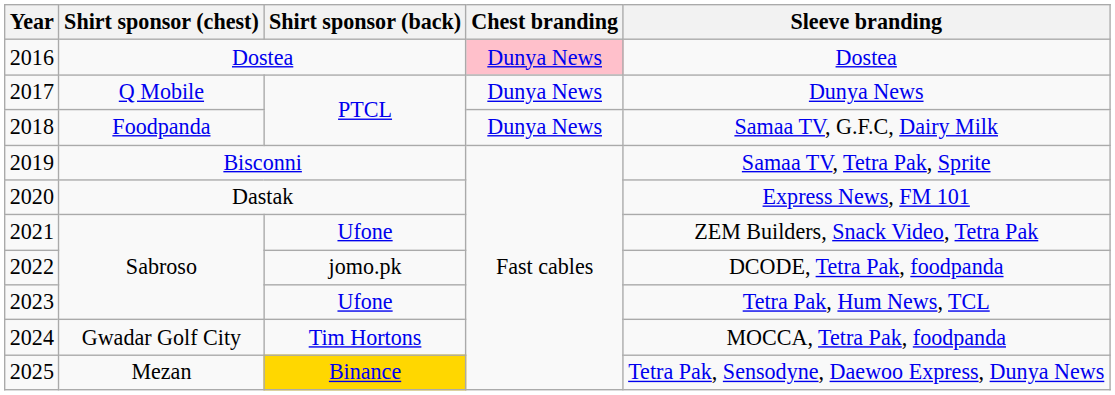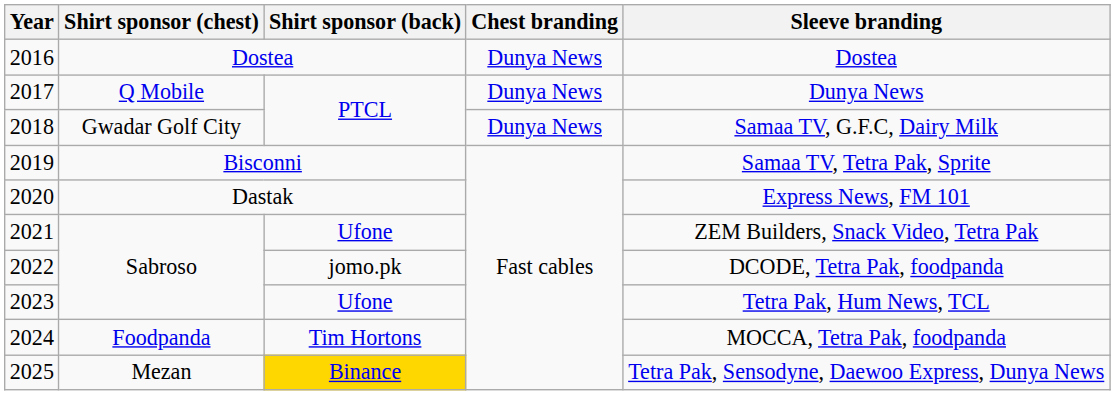 <table class="wikitable" style="text-align: center;">
 <tr>
 <th>Year</th>
 <th>Shirt sponsor (chest)</th>
 <th>Shirt sponsor (back)</th>
 <th>Chest branding</th>
 <th>Sleeve branding</th>
 </tr>
 <tr>
 <td>2016</td>
 <td colspan="2"><a href='#'>Dostea</a></td>
-<td style="background: pink;"><a href='#'>Dunya News</a></td>
+<td><a href='#'>Dunya News</a></td>
 <td><a href='#'>Dostea</a></td>
 </tr>
 <tr>
 <td>2017</td>
 <td><a href='#'>Q Mobile</a></td>
 <td rowspan="2"><a href='#'>PTCL</a></td>
 <td><a href='#'>Dunya News</a></td>
 <td><a href='#'>Dunya News</a></td>
 </tr>
 <tr>
 <td>2018</td>
-<td><a href='#'>Foodpanda</a></td>
+<td>Gwadar Golf City</td>
 <td><a href='#'>Dunya News</a></td>
 <td><a href='#'>Samaa TV</a>, G.F.C, <a href='#'>Dairy Milk</a></td>
 </tr>
 <tr>
 <td>2019</td>
 <td colspan="2"><a href='#'>Bisconni</a></td>
 <td rowspan="7">Fast cables</td>
 <td><a href='#'>Samaa TV</a>, <a href='#'>Tetra Pak</a>, <a href='#'>Sprite</a></td>
 </tr>
 <tr>
 <td>2020</td>
 <td colspan="2">Dastak</td>
 <td><a href='#'>Express News</a>, <a href='#'>FM 101</a></td>
 </tr>
 <tr>
 <td>2021</td>
 <td rowspan="3">Sabroso</td>
 <td><a href='#'>Ufone</a></td>
 <td>ZEM Builders, <a href='#'>Snack Video</a>, <a href='#'>Tetra Pak</a></td>
 </tr>
 <tr>
 <td>2022</td>
 <td>jomo.pk</td>
 <td>DCODE, <a href='#'>Tetra Pak</a>, <a href='#'>foodpanda</a></td>
 </tr>
 <tr>
 <td>2023</td>
 <td><a href='#'>Ufone</a></td>
 <td><a href='#'>Tetra Pak</a>, <a href='#'>Hum News</a>, <a href='#'>TCL</a></td>
 </tr>
 <tr>
 <td>2024</td>
-<td>Gwadar Golf City</td>
+<td><a href='#'>Foodpanda</a></td>
 <td><a href='#'>Tim Hortons</a></td>
 <td>MOCCA, <a href='#'>Tetra Pak</a>, <a href='#'>foodpanda</a></td>
 </tr>
 <tr>
 <td>2025</td>
 <td>Mezan</td>
 <td style="background: gold;"><a href='#'>Binance</a></td>
 <td><a href='#'>Tetra Pak</a>, <a href='#'>Sensodyne</a>, <a href='#'>Daewoo Express</a>, <a href='#'>Dunya News</a></td>
 </tr>
 </table>
